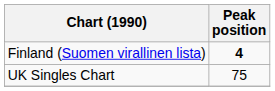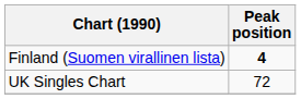 <table class="wikitable">
 <tr>
 <th>Chart (1990)</th>
 <th>Peak<br>position</th>
 </tr>
 <tr>
 <td>Finland (<a href='#'>Suomen virallinen lista</a>)</td>
 <td style="text-align:center;"><strong>4</strong></td>
 </tr>
 <tr>
 <td align="left">UK Singles Chart</td>
-<td align="center">75</td>
+<td align="center">72</td>
 </tr>
 <tr>
 </tr>
 </table>
